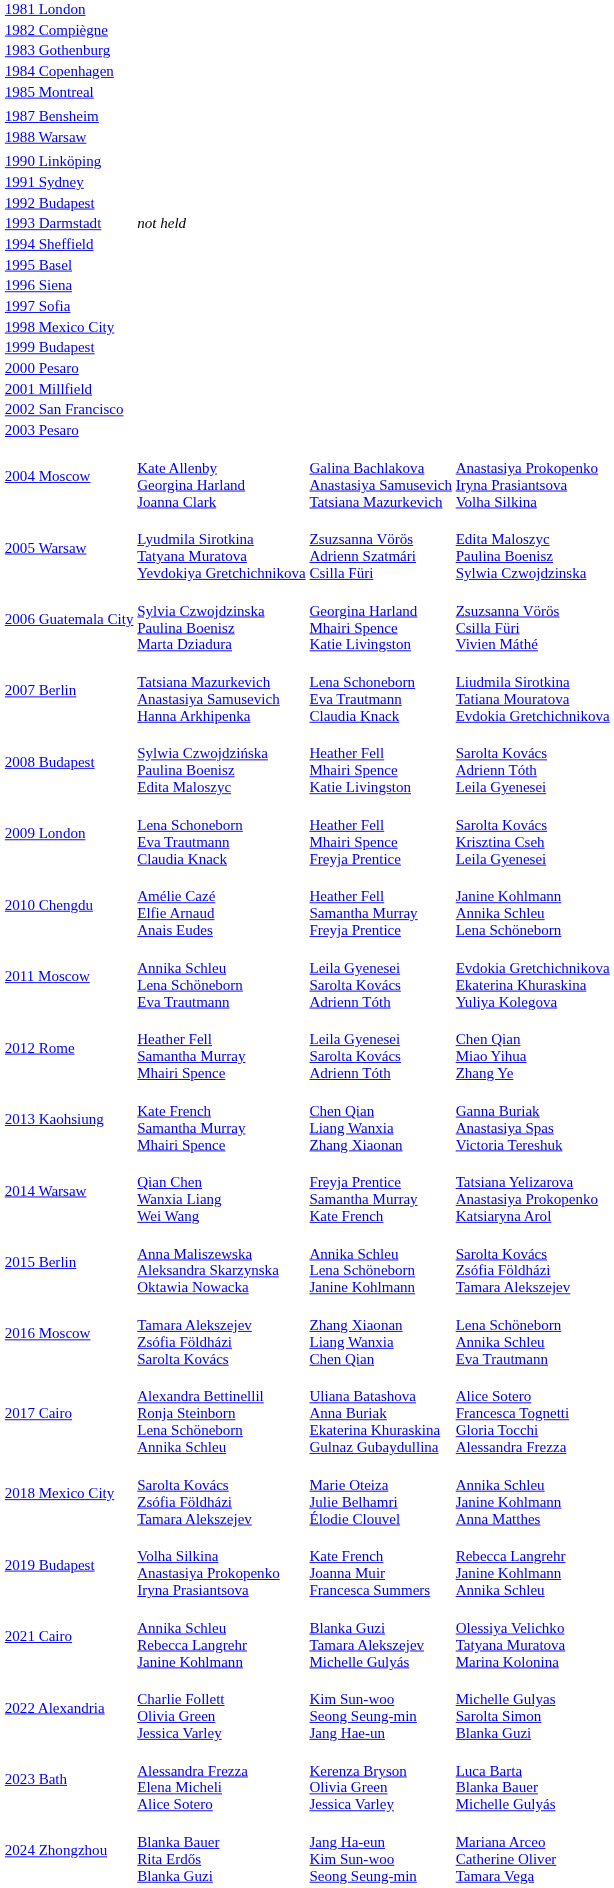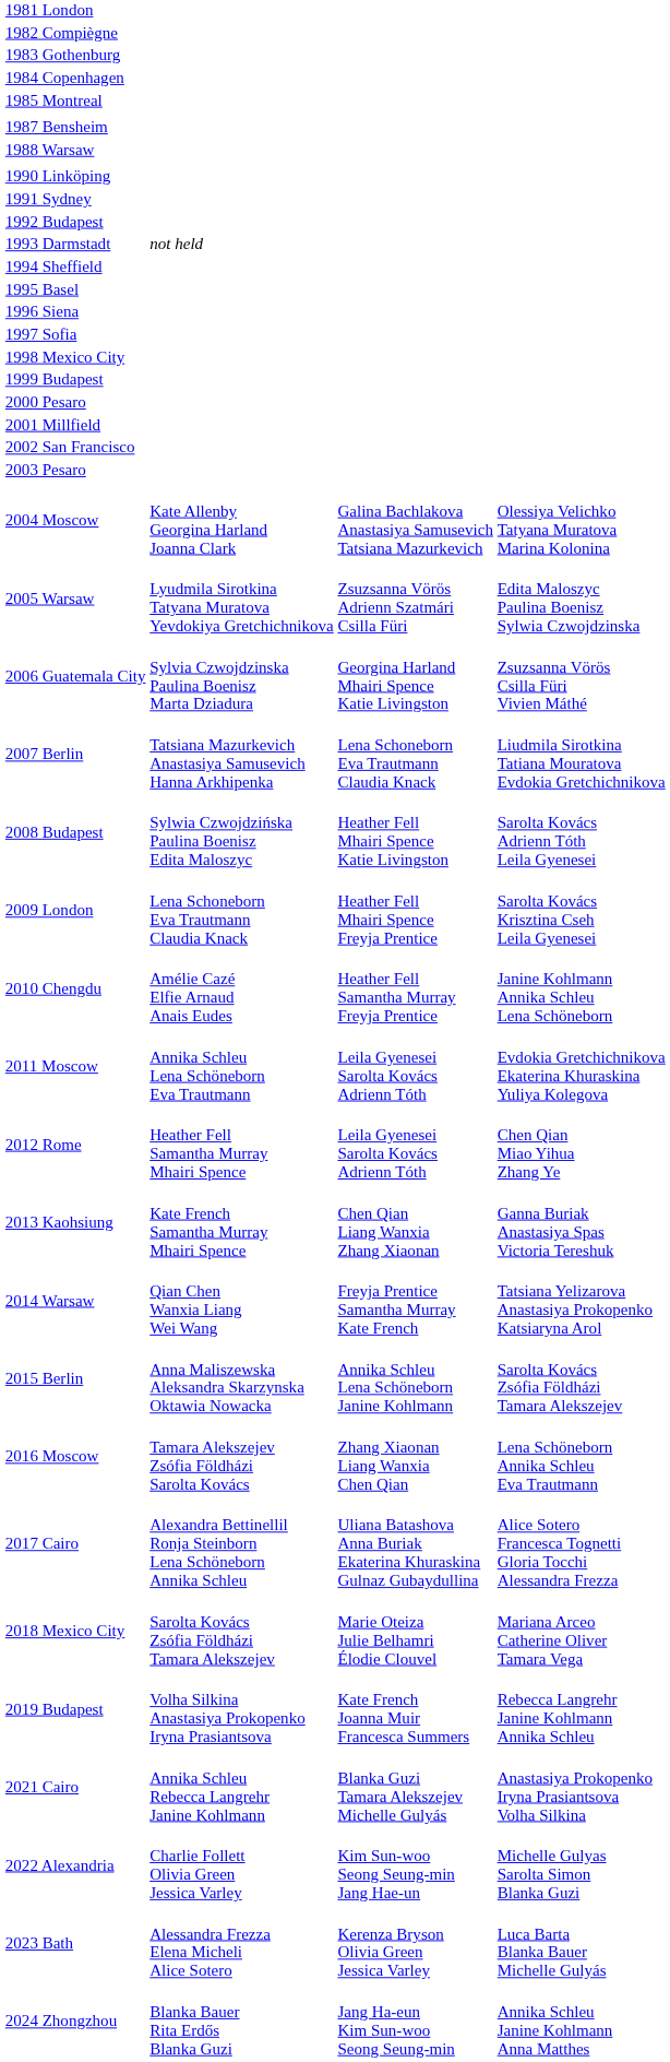 <table>
 <tr>
 <td><a href='#'>1981 London</a></td>
 <td></td>
 <td></td>
 <td></td>
 </tr>
 <tr>
 <td><a href='#'>1982 Compiègne</a></td>
 <td></td>
 <td></td>
 <td></td>
 </tr>
 <tr>
 <td><a href='#'>1983 Gothenburg</a></td>
 <td></td>
 <td></td>
 <td></td>
 </tr>
 <tr>
 <td><a href='#'>1984 Copenhagen</a></td>
 <td></td>
 <td></td>
 <td></td>
 </tr>
 <tr>
 <td><a href='#'>1985 Montreal</a></td>
 <td></td>
 <td></td>
 <td></td>
 </tr>
 <tr>
 <td></td>
 <td></td>
 <td></td>
 <td></td>
 </tr>
 <tr>
 <td><a href='#'>1987 Bensheim</a></td>
 <td></td>
 <td></td>
 <td></td>
 </tr>
 <tr>
 <td><a href='#'>1988 Warsaw</a></td>
 <td></td>
 <td></td>
 <td></td>
 </tr>
 <tr>
 <td></td>
 <td></td>
 <td></td>
 <td></td>
 </tr>
 <tr>
 <td><a href='#'>1990 Linköping</a></td>
 <td></td>
 <td></td>
 <td></td>
 </tr>
 <tr>
 <td><a href='#'>1991 Sydney</a></td>
 <td></td>
 <td></td>
 <td></td>
 </tr>
 <tr>
 <td><a href='#'>1992 Budapest</a></td>
 <td></td>
 <td></td>
 <td></td>
 </tr>
 <tr>
 <td><a href='#'>1993 Darmstadt</a></td>
 <td><em>not held</em></td>
 <td></td>
 <td></td>
 </tr>
 <tr>
 <td><a href='#'>1994 Sheffield</a></td>
 <td></td>
 <td></td>
 <td></td>
 </tr>
 <tr>
 <td><a href='#'>1995 Basel</a></td>
 <td></td>
 <td></td>
 <td></td>
 </tr>
 <tr>
 <td><a href='#'>1996 Siena</a></td>
 <td></td>
 <td></td>
 <td></td>
 </tr>
 <tr>
 <td><a href='#'>1997 Sofia</a></td>
 <td></td>
 <td></td>
 <td></td>
 </tr>
 <tr>
 <td><a href='#'>1998 Mexico City</a></td>
 <td></td>
 <td></td>
 <td></td>
 </tr>
 <tr>
 <td><a href='#'>1999 Budapest</a></td>
 <td></td>
 <td></td>
 <td></td>
 </tr>
 <tr>
 <td><a href='#'>2000 Pesaro</a></td>
 <td></td>
 <td></td>
 <td></td>
 </tr>
 <tr>
 <td><a href='#'>2001 Millfield</a></td>
 <td></td>
 <td></td>
 <td></td>
 </tr>
 <tr>
 <td><a href='#'>2002 San Francisco</a></td>
 <td></td>
 <td></td>
 <td></td>
 </tr>
 <tr>
 <td><a href='#'>2003 Pesaro</a></td>
 <td></td>
 <td></td>
 <td></td>
 </tr>
 <tr>
 <td><a href='#'>2004 Moscow</a></td>
 <td><br> <a href='#'>Kate Allenby</a><br> <a href='#'>Georgina Harland</a><br> <a href='#'>Joanna Clark</a></td>
 <td><br> <a href='#'>Galina Bachlakova</a><br> <a href='#'>Anastasiya Samusevich</a><br> <a href='#'>Tatsiana Mazurkevich</a></td>
-<td><br><a href='#'>Anastasiya Prokopenko</a><br><a href='#'>Iryna Prasiantsova</a><br><a href='#'>Volha Silkina</a></td>
+<td><br> <a href='#'>Olessiya Velichko</a><br> <a href='#'>Tatyana Muratova</a><br> <a href='#'>Marina Kolonina</a></td>
 </tr>
 <tr>
 <td><a href='#'>2005 Warsaw</a></td>
 <td> <br> <a href='#'>Lyudmila Sirotkina </a> <br> <a href='#'>Tatyana Muratova</a><br> <a href='#'>Yevdokiya Gretchichnikova</a></td>
 <td> <br> <a href='#'>Zsuzsanna Vörös</a> <br> <a href='#'>Adrienn Szatmári</a><br> <a href='#'>Csilla Füri</a></td>
 <td> <br> <a href='#'>Edita Maloszyc</a> <br> <a href='#'>Paulina Boenisz</a><br> <a href='#'>Sylwia Czwojdzinska</a></td>
 </tr>
 <tr>
 <td><a href='#'>2006 Guatemala City</a></td>
 <td> <br> <a href='#'>Sylvia Czwojdzinska</a> <br> <a href='#'>Paulina Boenisz</a><br> <a href='#'>Marta Dziadura</a></td>
 <td> <br> <a href='#'>Georgina Harland</a> <br> <a href='#'>Mhairi Spence</a><br> <a href='#'>Katie Livingston</a></td>
 <td> <br> <a href='#'>Zsuzsanna Vörös</a> <br> <a href='#'>Csilla Füri</a><br> <a href='#'>Vivien Máthé</a></td>
 </tr>
 <tr>
 <td><a href='#'>2007 Berlin</a></td>
 <td> <br> <a href='#'>Tatsiana Mazurkevich</a> <br> <a href='#'>Anastasiya Samusevich</a><br> <a href='#'>Hanna Arkhipenka</a></td>
 <td> <br> <a href='#'>Lena Schoneborn</a> <br> <a href='#'>Eva Trautmann</a><br> <a href='#'>Claudia Knack</a></td>
 <td> <br> <a href='#'>Liudmila Sirotkina</a> <br> <a href='#'>Tatiana Mouratova</a><br> <a href='#'>Evdokia Gretchichnikova</a></td>
 </tr>
 <tr>
 <td><a href='#'>2008 Budapest</a></td>
 <td> <br> <a href='#'>Sylwia Czwojdzińska</a> <br> <a href='#'>Paulina Boenisz</a><br> <a href='#'>Edita Maloszyc</a></td>
 <td> <br> <a href='#'>Heather Fell</a> <br> <a href='#'>Mhairi Spence</a><br> <a href='#'>Katie Livingston</a></td>
 <td> <br> <a href='#'>Sarolta Kovács</a> <br> <a href='#'>Adrienn Tóth</a><br> <a href='#'>Leila Gyenesei</a></td>
 </tr>
 <tr>
 <td><a href='#'>2009 London</a></td>
 <td> <br> <a href='#'>Lena Schoneborn</a> <br> <a href='#'>Eva Trautmann</a><br> <a href='#'>Claudia Knack</a></td>
 <td> <br> <a href='#'>Heather Fell</a> <br> <a href='#'>Mhairi Spence</a><br> <a href='#'>Freyja Prentice</a></td>
 <td> <br> <a href='#'>Sarolta Kovács</a> <br> <a href='#'>Krisztina Cseh</a><br> <a href='#'>Leila Gyenesei</a></td>
 </tr>
 <tr>
 <td><a href='#'>2010 Chengdu</a></td>
 <td><br> <a href='#'>Amélie Cazé</a><br>  <a href='#'>Elfie Arnaud</a><br>  <a href='#'>Anais Eudes</a></td>
 <td><br> <a href='#'>Heather Fell</a><br> <a href='#'>Samantha Murray</a> <br><a href='#'>Freyja Prentice</a></td>
 <td><br><a href='#'>Janine Kohlmann</a><br><a href='#'>Annika Schleu</a><br><a href='#'>Lena Schöneborn</a></td>
 </tr>
 <tr>
 <td><a href='#'>2011 Moscow</a></td>
 <td><br><a href='#'>Annika Schleu</a><br><a href='#'>Lena Schöneborn</a><br><a href='#'>Eva Trautmann</a></td>
 <td><br><a href='#'>Leila Gyenesei</a><br><a href='#'>Sarolta Kovács</a><br><a href='#'>Adrienn Tóth</a></td>
 <td><br><a href='#'>Evdokia Gretchichnikova</a><br><a href='#'>Ekaterina Khuraskina</a><br><a href='#'>Yuliya Kolegova</a></td>
 </tr>
 <tr>
 <td><a href='#'>2012 Rome</a></td>
 <td><br><a href='#'>Heather Fell</a><br><a href='#'>Samantha Murray</a><br><a href='#'>Mhairi Spence</a></td>
 <td><br><a href='#'>Leila Gyenesei</a><br><a href='#'>Sarolta Kovács</a><br><a href='#'>Adrienn Tóth</a></td>
 <td><br><a href='#'>Chen Qian</a><br><a href='#'>Miao Yihua</a><br><a href='#'>Zhang Ye</a></td>
 </tr>
 <tr>
 <td><a href='#'>2013 Kaohsiung</a></td>
 <td><br><a href='#'>Kate French</a><br><a href='#'>Samantha Murray</a><br><a href='#'>Mhairi Spence</a></td>
 <td><br><a href='#'>Chen Qian</a><br><a href='#'>Liang Wanxia</a><br><a href='#'>Zhang Xiaonan</a></td>
 <td><br><a href='#'>Ganna Buriak</a><br><a href='#'>Anastasiya Spas</a><br><a href='#'>Victoria Tereshuk</a></td>
 </tr>
 <tr>
 <td><a href='#'>2014 Warsaw</a></td>
 <td><br><a href='#'>Qian Chen</a><br><a href='#'>Wanxia Liang</a><br><a href='#'>Wei Wang</a></td>
 <td><br><a href='#'>Freyja Prentice</a><br><a href='#'>Samantha Murray</a><br><a href='#'>Kate French</a></td>
 <td><br><a href='#'>Tatsiana Yelizarova</a><br><a href='#'>Anastasiya Prokopenko</a><br><a href='#'>Katsiaryna Arol</a></td>
 </tr>
 <tr>
 <td><a href='#'>2015 Berlin</a></td>
 <td><br><a href='#'>Anna Maliszewska</a><br><a href='#'>Aleksandra Skarzynska</a><br><a href='#'>Oktawia Nowacka</a></td>
 <td><br><a href='#'>Annika Schleu</a><br><a href='#'>Lena Schöneborn</a><br><a href='#'>Janine Kohlmann</a></td>
 <td><br><a href='#'>Sarolta Kovács</a><br><a href='#'>Zsófia Földházi</a><br><a href='#'>Tamara Alekszejev</a></td>
 </tr>
 <tr>
 <td><a href='#'>2016 Moscow</a></td>
 <td><br><a href='#'>Tamara Alekszejev</a><br><a href='#'>Zsófia Földházi</a><br><a href='#'>Sarolta Kovács</a></td>
 <td><br><a href='#'>Zhang Xiaonan</a><br><a href='#'>Liang Wanxia</a><br><a href='#'>Chen Qian</a></td>
 <td><br> <a href='#'>Lena Schöneborn</a><br> <a href='#'>Annika Schleu</a><br> <a href='#'>Eva Trautmann</a></td>
 </tr>
 <tr>
 <td><a href='#'>2017 Cairo</a></td>
 <td><br><a href='#'>Alexandra Bettinellil</a><br><a href='#'>Ronja Steinborn</a><br><a href='#'>Lena Schöneborn</a><br><a href='#'>Annika Schleu</a></td>
 <td><br><a href='#'>Uliana Batashova</a><br><a href='#'>Anna Buriak</a><br><a href='#'>Ekaterina Khuraskina</a><br><a href='#'>Gulnaz Gubaydullina</a></td>
 <td><br><a href='#'>Alice Sotero</a><br><a href='#'>Francesca Tognetti</a><br><a href='#'>Gloria Tocchi</a><br><a href='#'>Alessandra Frezza</a></td>
 </tr>
 <tr>
 <td><a href='#'>2018 Mexico City</a></td>
 <td><br><a href='#'>Sarolta Kovács</a><br><a href='#'>Zsófia Földházi</a> <br><a href='#'>Tamara Alekszejev</a></td>
 <td><br><a href='#'>Marie Oteiza</a><br><a href='#'>Julie Belhamri</a> <br><a href='#'>Élodie Clouvel</a></td>
-<td><br><a href='#'>Annika Schleu</a><br><a href='#'>Janine Kohlmann</a> <br><a href='#'>Anna Matthes</a></td>
+<td><br><a href='#'>Mariana Arceo</a><br><a href='#'>Catherine Oliver</a><br><a href='#'>Tamara Vega</a></td>
 </tr>
 <tr>
 <td><a href='#'>2019 Budapest</a></td>
 <td><br><a href='#'>Volha Silkina</a><br><a href='#'>Anastasiya Prokopenko</a> <br><a href='#'>Iryna Prasiantsova</a></td>
 <td><br><a href='#'>Kate French</a><br><a href='#'>Joanna Muir</a> <br><a href='#'>Francesca Summers</a></td>
 <td><br><a href='#'>Rebecca Langrehr</a><br><a href='#'>Janine Kohlmann</a> <br><a href='#'>Annika Schleu</a></td>
 </tr>
 <tr>
 <td><a href='#'>2021 Cairo</a></td>
 <td><br><a href='#'>Annika Schleu</a><br><a href='#'>Rebecca Langrehr</a><br><a href='#'>Janine Kohlmann</a></td>
 <td><br><a href='#'>Blanka Guzi</a><br><a href='#'>Tamara Alekszejev</a><br><a href='#'>Michelle Gulyás</a></td>
-<td><br> <a href='#'>Olessiya Velichko</a><br> <a href='#'>Tatyana Muratova</a><br> <a href='#'>Marina Kolonina</a></td>
+<td><br><a href='#'>Anastasiya Prokopenko</a><br><a href='#'>Iryna Prasiantsova</a><br><a href='#'>Volha Silkina</a></td>
 </tr>
 <tr>
 <td><a href='#'>2022 Alexandria</a></td>
 <td><br><a href='#'>Charlie Follett</a><br><a href='#'>Olivia Green</a><br><a href='#'>Jessica Varley</a></td>
 <td><br><a href='#'>Kim Sun-woo</a><br><a href='#'>Seong Seung-min</a><br><a href='#'>Jang Hae-un</a></td>
 <td><br><a href='#'>Michelle Gulyas</a><br><a href='#'>Sarolta Simon</a><br><a href='#'>Blanka Guzi</a></td>
 </tr>
 <tr>
 <td><a href='#'>2023 Bath</a></td>
 <td><br><a href='#'>Alessandra Frezza</a><br><a href='#'>Elena Micheli</a><br><a href='#'>Alice Sotero</a></td>
 <td><br><a href='#'>Kerenza Bryson</a><br><a href='#'>Olivia Green</a><br><a href='#'>Jessica Varley</a></td>
 <td><br><a href='#'>Luca Barta</a><br><a href='#'>Blanka Bauer</a><br><a href='#'>Michelle Gulyás</a></td>
 </tr>
 <tr>
 <td><a href='#'>2024 Zhongzhou</a></td>
 <td><br><a href='#'>Blanka Bauer</a><br><a href='#'>Rita Erdős</a><br><a href='#'>Blanka Guzi</a></td>
 <td><br><a href='#'>Jang Ha-eun</a><br><a href='#'>Kim Sun-woo</a><br><a href='#'>Seong Seung-min</a></td>
-<td><br><a href='#'>Mariana Arceo</a><br><a href='#'>Catherine Oliver</a><br><a href='#'>Tamara Vega</a></td>
+<td><br><a href='#'>Annika Schleu</a><br><a href='#'>Janine Kohlmann</a> <br><a href='#'>Anna Matthes</a></td>
 </tr>
 </table>
